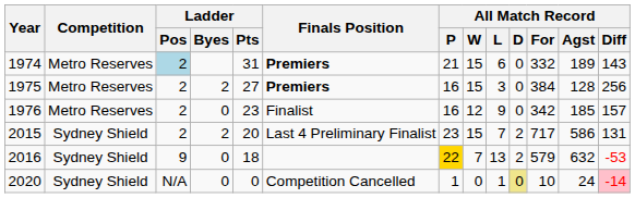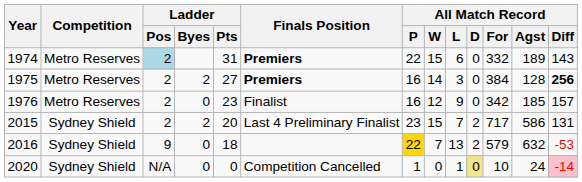 <table class="wikitable" width="auto" style="text-align: right">
 <tr>
 <th rowspan=2>Year</th>
 <th rowspan=2>Competition</th>
 <th colspan=3>Ladder</th>
 <th rowspan=2>Finals Position</th>
 <th colspan=7>All Match Record</th>
 </tr>
 <tr>
 <th>Pos</th>
 <th>Byes</th>
 <th>Pts</th>
 <th>P</th>
 <th>W</th>
 <th>L</th>
 <th>D</th>
 <th>For</th>
 <th>Agst</th>
 <th>Diff</th>
 </tr>
 <tr>
 <td>1974</td>
 <td align=center>Metro Reserves</td>
 <td style="background: lightblue;">2</td>
 <td></td>
 <td>31</td>
 <td align=left><strong>Premiers</strong></td>
-<td>21</td>
+<td>22</td>
 <td>15</td>
 <td>6</td>
 <td>0</td>
 <td>332</td>
 <td>189</td>
 <td>143</td>
 </tr>
 <tr>
 <td>1975</td>
 <td align=center>Metro Reserves</td>
 <td>2</td>
 <td>2</td>
 <td>27</td>
 <td align=left><strong>Premiers</strong></td>
 <td>16</td>
-<td>15</td>
+<td>14</td>
 <td>3</td>
 <td>0</td>
 <td>384</td>
 <td>128</td>
-<td>256</td>
+<td><strong>256</strong></td>
 </tr>
 <tr>
 <td>1976</td>
 <td align=center>Metro Reserves</td>
 <td>2</td>
 <td>0</td>
 <td>23</td>
 <td align=left>Finalist</td>
 <td>16</td>
 <td>12</td>
 <td>9</td>
 <td>0</td>
 <td>342</td>
 <td>185</td>
 <td>157</td>
 </tr>
 <tr>
 <td>2015</td>
 <td align=center>Sydney Shield</td>
 <td>2</td>
 <td>2</td>
 <td>20</td>
 <td align=left>Last 4 Preliminary Finalist</td>
 <td>23</td>
 <td>15</td>
 <td>7</td>
 <td>2</td>
 <td>717</td>
 <td>586</td>
 <td>131</td>
 </tr>
 <tr>
 <td>2016</td>
 <td align=center>Sydney Shield</td>
 <td>9</td>
 <td>0</td>
 <td>18</td>
 <td align=left></td>
 <td style="background: gold;">22</td>
 <td>7</td>
 <td>13</td>
 <td>2</td>
 <td>579</td>
 <td>632</td>
 <td style="color:red;">-53</td>
 </tr>
 <tr>
 <td>2020</td>
 <td align=center>Sydney Shield</td>
 <td>N/A</td>
 <td>0</td>
 <td>0</td>
 <td align=left>Competition Cancelled</td>
 <td>1</td>
 <td>0</td>
 <td>1</td>
 <td style="background: khaki;">0</td>
 <td>10</td>
 <td>24</td>
 <td style="background: pink; color:red;">-14</td>
 </tr>
 </table>
